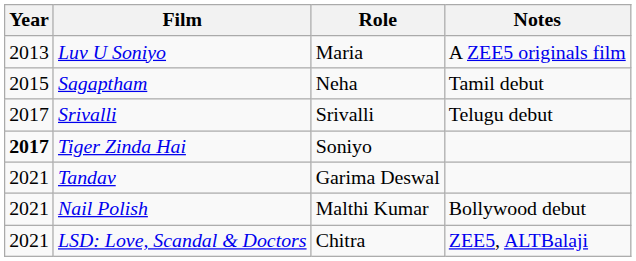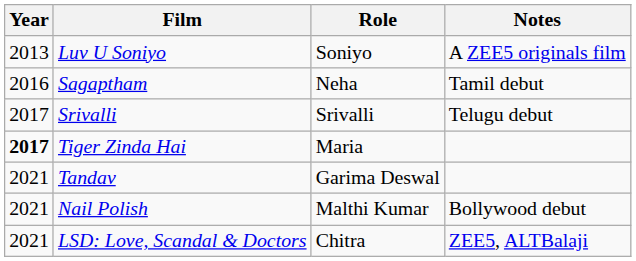 <table class="wikitable sortable">
 <tr>
 <th>Year</th>
 <th>Film</th>
 <th>Role</th>
 <th>Notes</th>
 </tr>
 <tr>
 <td>2013</td>
 <td><em><a href='#'>Luv U Soniyo</a></em></td>
-<td>Maria</td>
+<td>Soniyo</td>
 <td>A <a href='#'>ZEE5 originals film</a></td>
 </tr>
 <tr>
-<td>2015</td>
+<td>2016</td>
 <td><em><a href='#'>Sagaptham</a></em></td>
 <td>Neha</td>
 <td>Tamil debut</td>
 </tr>
 <tr>
 <td>2017</td>
 <td><em><a href='#'>Srivalli</a></em></td>
 <td>Srivalli</td>
 <td>Telugu debut</td>
 </tr>
 <tr>
 <td><strong>2017</strong></td>
 <td><em><a href='#'>Tiger Zinda Hai</a></em></td>
-<td>Soniyo</td>
+<td>Maria</td>
 <td></td>
 </tr>
 <tr>
 <td>2021</td>
 <td><em><a href='#'>Tandav</a></em></td>
 <td>Garima Deswal</td>
 <td></td>
 </tr>
 <tr>
 <td>2021</td>
 <td><em><a href='#'>Nail Polish</a></em></td>
 <td>Malthi Kumar</td>
 <td>Bollywood debut</td>
 </tr>
 <tr>
 <td>2021</td>
 <td><a href='#'><em>LSD: Love, Scandal & Doctors</em></a></td>
 <td>Chitra</td>
 <td><a href='#'>ZEE5</a>, <a href='#'>ALTBalaji</a></td>
 </tr>
 </table>
